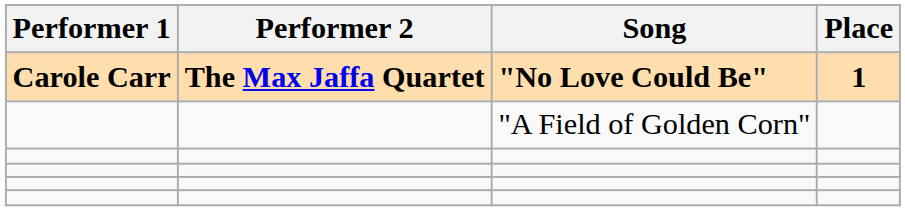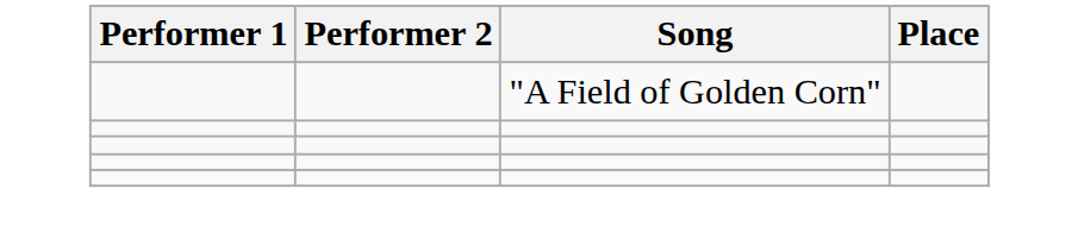 <table class="sortable wikitable" style="margin: 1em auto 1em auto">
 <tr>
 <th>Performer 1</th>
 <th>Performer 2</th>
 <th>Song</th>
 <th>Place</th>
-</tr>
-<tr style="font-weight:bold; background:navajowhite;">
-<td>Carole Carr</td>
-<td>The <a href='#'>Max Jaffa</a> Quartet</td>
-<td>"No Love Could Be"</td>
-<td style="text-align:center;">1</td>
 </tr>
 <tr>
 <td></td>
 <td></td>
 <td>"A Field of Golden Corn"</td>
 <td></td>
 </tr>
 <tr>
 <td></td>
 <td></td>
 <td></td>
 <td></td>
 </tr>
 <tr>
 <td></td>
 <td></td>
 <td></td>
 <td></td>
 </tr>
 <tr>
 <td></td>
 <td></td>
 <td></td>
 <td></td>
 </tr>
 <tr>
 <td></td>
 <td></td>
 <td></td>
 <td></td>
 </tr>
 </table>
